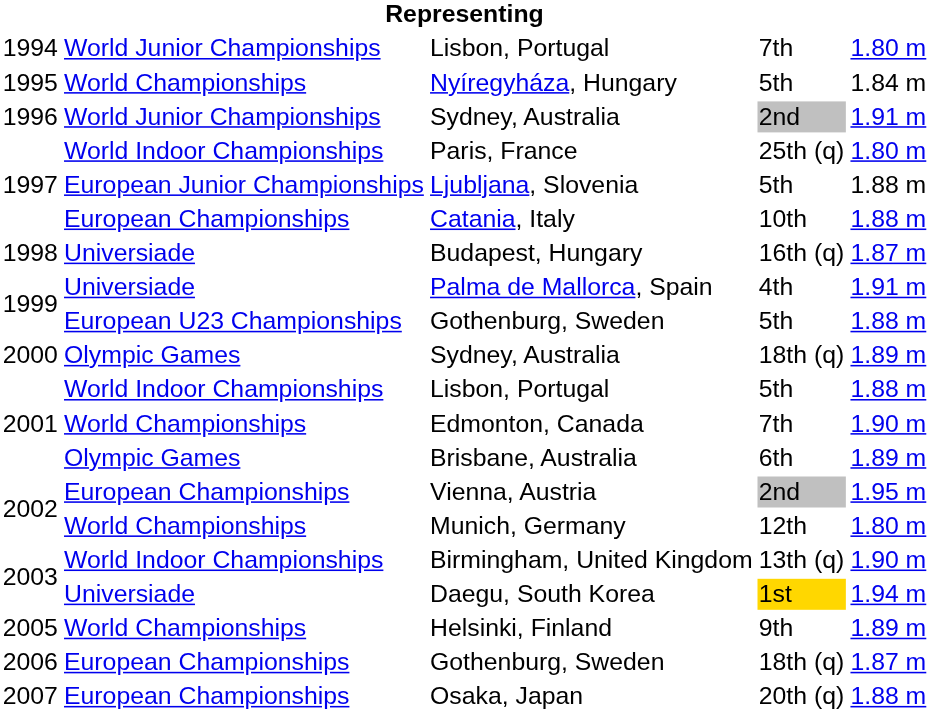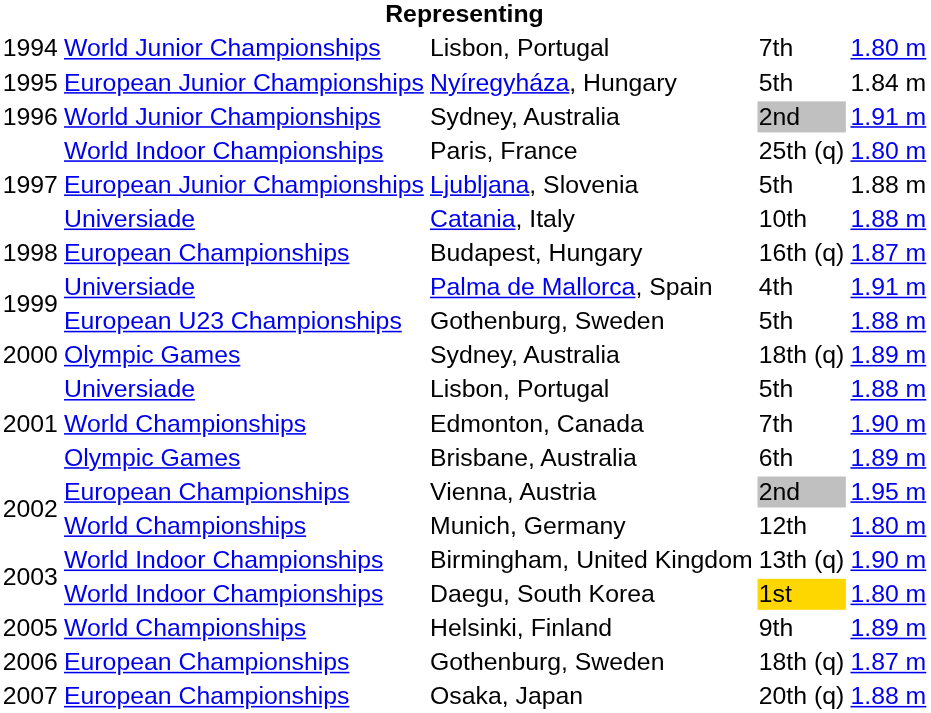 <table>
 <tr>
 <th colspan="5">Representing </th>
 </tr>
 <tr>
 <td>1994</td>
 <td><a href='#'>World Junior Championships</a></td>
 <td>Lisbon, Portugal</td>
 <td>7th</td>
 <td><a href='#'>1.80 m</a></td>
 </tr>
 <tr>
 <td>1995</td>
-<td><a href='#'>World Championships</a></td>
+<td><a href='#'>European Junior Championships</a></td>
 <td><a href='#'>Nyíregyháza</a>, Hungary</td>
 <td>5th</td>
 <td>1.84 m</td>
 </tr>
 <tr>
 <td>1996</td>
 <td><a href='#'>World Junior Championships</a></td>
 <td>Sydney, Australia</td>
 <td bgcolor="silver">2nd</td>
 <td><a href='#'>1.91 m</a></td>
 </tr>
 <tr>
 <td rowspan=3>1997</td>
 <td><a href='#'>World Indoor Championships</a></td>
 <td>Paris, France</td>
 <td>25th (q)</td>
 <td><a href='#'>1.80 m</a></td>
 </tr>
 <tr>
 <td><a href='#'>European Junior Championships</a></td>
 <td><a href='#'>Ljubljana</a>, Slovenia</td>
 <td>5th</td>
 <td>1.88 m</td>
 </tr>
 <tr>
-<td><a href='#'>European Championships</a></td>
+<td><a href='#'>Universiade</a></td>
 <td><a href='#'>Catania</a>, Italy</td>
 <td>10th</td>
 <td><a href='#'>1.88 m</a></td>
 </tr>
 <tr>
 <td>1998</td>
-<td><a href='#'>Universiade</a></td>
+<td><a href='#'>European Championships</a></td>
 <td>Budapest, Hungary</td>
 <td>16th (q)</td>
 <td><a href='#'>1.87 m</a></td>
 </tr>
 <tr>
 <td rowspan=2>1999</td>
 <td><a href='#'>Universiade</a></td>
 <td><a href='#'>Palma de Mallorca</a>, Spain</td>
 <td>4th</td>
 <td><a href='#'>1.91 m</a></td>
 </tr>
 <tr>
 <td><a href='#'>European U23 Championships</a></td>
 <td>Gothenburg, Sweden</td>
 <td>5th</td>
 <td><a href='#'>1.88 m</a></td>
 </tr>
 <tr>
 <td>2000</td>
 <td><a href='#'>Olympic Games</a></td>
 <td>Sydney, Australia</td>
 <td>18th (q)</td>
 <td><a href='#'>1.89 m</a></td>
 </tr>
 <tr>
 <td rowspan=3>2001</td>
-<td><a href='#'>World Indoor Championships</a></td>
+<td><a href='#'>Universiade</a></td>
 <td>Lisbon, Portugal</td>
 <td>5th</td>
 <td><a href='#'>1.88 m</a></td>
 </tr>
 <tr>
 <td><a href='#'>World Championships</a></td>
 <td>Edmonton, Canada</td>
 <td>7th</td>
 <td><a href='#'>1.90 m</a></td>
 </tr>
 <tr>
 <td><a href='#'>Olympic Games</a></td>
 <td>Brisbane, Australia</td>
 <td>6th</td>
 <td><a href='#'>1.89 m</a></td>
 </tr>
 <tr>
 <td rowspan=2>2002</td>
 <td><a href='#'>European Championships</a></td>
 <td>Vienna, Austria</td>
 <td bgcolor="silver">2nd</td>
 <td><a href='#'>1.95 m</a></td>
 </tr>
 <tr>
 <td><a href='#'>World Championships</a></td>
 <td>Munich, Germany</td>
 <td>12th</td>
 <td><a href='#'>1.80 m</a></td>
 </tr>
 <tr>
 <td rowspan=2>2003</td>
 <td><a href='#'>World Indoor Championships</a></td>
 <td>Birmingham, United Kingdom</td>
 <td>13th (q)</td>
 <td><a href='#'>1.90 m</a></td>
 </tr>
 <tr>
-<td><a href='#'>Universiade</a></td>
+<td><a href='#'>World Indoor Championships</a></td>
 <td>Daegu, South Korea</td>
 <td bgcolor="gold">1st</td>
-<td><a href='#'>1.94 m</a></td>
+<td><a href='#'>1.80 m</a></td>
 </tr>
 <tr>
 <td>2005</td>
 <td><a href='#'>World Championships</a></td>
 <td>Helsinki, Finland</td>
 <td>9th</td>
 <td><a href='#'>1.89 m</a></td>
 </tr>
 <tr>
 <td>2006</td>
 <td><a href='#'>European Championships</a></td>
 <td>Gothenburg, Sweden</td>
 <td>18th (q)</td>
 <td><a href='#'>1.87 m</a></td>
 </tr>
 <tr>
 <td>2007</td>
 <td><a href='#'>European Championships</a></td>
 <td>Osaka, Japan</td>
 <td>20th (q)</td>
 <td><a href='#'>1.88 m</a></td>
 </tr>
 </table>
